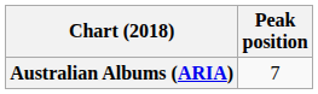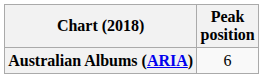 <table class="wikitable sortable plainrowheaders" style="text-align:center">
 <tr>
 <th scope="col">Chart (2018)</th>
 <th scope="col">Peak<br>position</th>
 </tr>
 <tr>
 <th scope="row">Australian Albums (<a href='#'>ARIA</a>)</th>
-<td>7</td>
+<td>6</td>
 </tr>
 </table>
